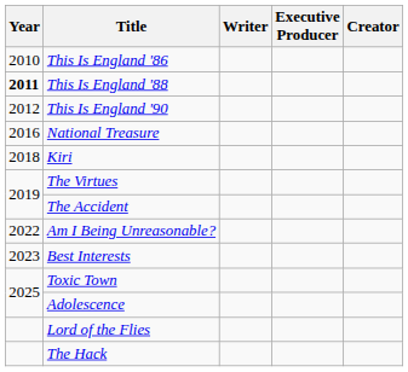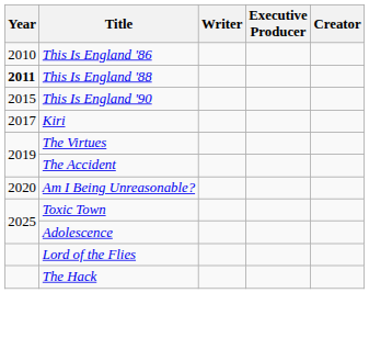 <table class="wikitable">
 <tr>
 <th>Year</th>
 <th>Title</th>
 <th>Writer</th>
 <th>Executive<br>Producer</th>
 <th>Creator</th>
 </tr>
 <tr>
 <td>2010</td>
 <td><em><a href='#'>This Is England '86</a></em></td>
 <td></td>
 <td></td>
 <td></td>
 </tr>
 <tr>
 <td><strong>2011</strong></td>
 <td><em><a href='#'>This Is England '88</a></em></td>
 <td></td>
 <td></td>
 <td></td>
 </tr>
 <tr>
-<td>2012</td>
+<td>2015</td>
 <td><em><a href='#'>This Is England '90</a></em></td>
 <td></td>
 <td></td>
 <td></td>
 </tr>
 <tr>
-<td>2016</td>
-<td><em><a href='#'>National Treasure</a></em></td>
-<td></td>
-<td></td>
-<td></td>
-</tr>
-<tr>
-<td>2018</td>
+<td>2017</td>
 <td><em><a href='#'>Kiri</a></em></td>
 <td></td>
 <td></td>
 <td></td>
 </tr>
 <tr>
 <td rowspan="2">2019</td>
 <td><em><a href='#'>The Virtues</a></em></td>
 <td></td>
 <td></td>
 <td></td>
 </tr>
 <tr>
 <td><em><a href='#'>The Accident</a></em></td>
 <td></td>
 <td></td>
 <td></td>
 </tr>
 <tr>
-<td>2022</td>
+<td>2020</td>
 <td><em><a href='#'>Am I Being Unreasonable?</a></em></td>
-<td></td>
-<td></td>
-<td></td>
-</tr>
-<tr>
-<td>2023</td>
-<td><em><a href='#'>Best Interests</a></em></td>
 <td></td>
 <td></td>
 <td></td>
 </tr>
 <tr>
 <td rowspan="2">2025</td>
 <td><em><a href='#'>Toxic Town</a></em></td>
 <td></td>
 <td></td>
 <td></td>
 </tr>
 <tr>
 <td><em><a href='#'>Adolescence</a></em></td>
 <td></td>
 <td></td>
 <td></td>
 </tr>
 <tr>
 <td></td>
 <td><em><a href='#'>Lord of the Flies</a></em></td>
 <td></td>
 <td></td>
 <td></td>
 </tr>
 <tr>
 <td></td>
 <td><em><a href='#'>The Hack</a></em></td>
 <td></td>
 <td></td>
 <td></td>
 </tr>
 </table>
